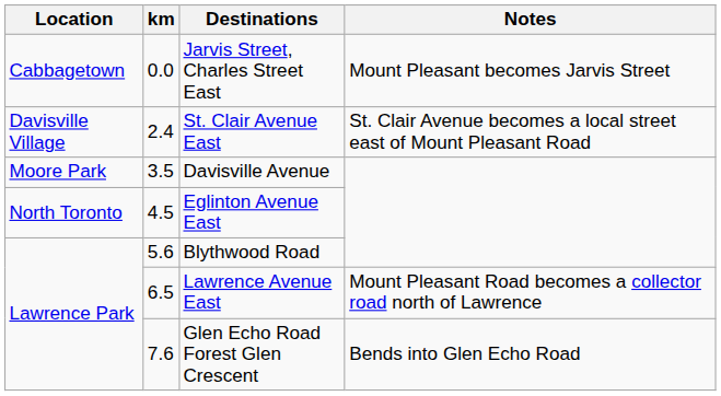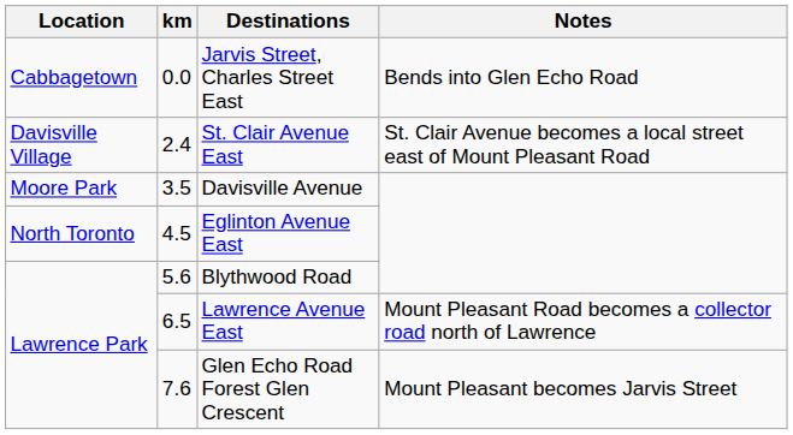 <table class="wikitable">
 <tr>
 <th>Location</th>
 <th>km</th>
 <th>Destinations</th>
 <th>Notes</th>
 </tr>
 <tr>
 <td><a href='#'>Cabbagetown</a></td>
 <td>0.0</td>
 <td><a href='#'>Jarvis Street</a>,<br>Charles Street East</td>
-<td>Mount Pleasant becomes Jarvis Street</td>
+<td>Bends into Glen Echo Road</td>
 </tr>
 <tr>
 <td><a href='#'>Davisville Village</a></td>
 <td>2.4</td>
 <td><a href='#'>St. Clair Avenue East</a></td>
 <td>St. Clair Avenue becomes a local street east of Mount Pleasant Road</td>
 </tr>
 <tr>
 <td><a href='#'>Moore Park</a></td>
 <td>3.5</td>
 <td>Davisville Avenue</td>
 </tr>
 <tr>
 <td><a href='#'>North Toronto</a></td>
 <td>4.5</td>
 <td><a href='#'>Eglinton Avenue East</a></td>
 </tr>
 <tr>
 <td rowspan="3"><a href='#'>Lawrence Park</a></td>
 <td>5.6</td>
 <td>Blythwood Road</td>
 </tr>
 <tr>
 <td>6.5</td>
 <td><a href='#'>Lawrence Avenue East</a></td>
 <td>Mount Pleasant Road becomes a <a href='#'>collector road</a> north of Lawrence</td>
 </tr>
 <tr>
 <td>7.6</td>
 <td>Glen Echo Road<br>Forest Glen Crescent</td>
-<td>Bends into Glen Echo Road</td>
+<td>Mount Pleasant becomes Jarvis Street</td>
 </tr>
 </table>
